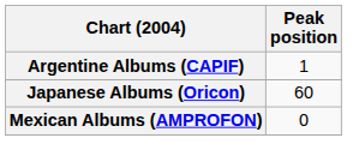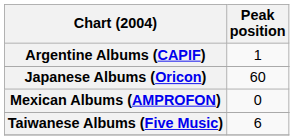 <table class="wikitable sortable plainrowheaders" style="text-align:center">
 <tr>
 <th scope="col">Chart (2004)</th>
 <th scope="col">Peak<br>position</th>
 </tr>
 <tr>
 <th scope="row">Argentine Albums (<a href='#'>CAPIF</a>)</th>
 <td style="text-align:center;">1</td>
 </tr>
 <tr>
 </tr>
 <tr>
 </tr>
 <tr>
 </tr>
 <tr>
 </tr>
 <tr>
 </tr>
 <tr>
 </tr>
 <tr>
 </tr>
 <tr>
 </tr>
 <tr>
 </tr>
 <tr>
 </tr>
 <tr>
 <th scope="row">Japanese Albums (<a href='#'>Oricon</a>)</th>
 <td>60</td>
 </tr>
 <tr>
 <th scope="row">Mexican Albums (<a href='#'>AMPROFON</a>)</th>
 <td>0</td>
 </tr>
 <tr>
 </tr>
 <tr>
 </tr>
 <tr>
 </tr>
 <tr>
 </tr>
 <tr>
 </tr>
 <tr>
 </tr>
 <tr>
 </tr>
 <tr>
+<th scope="row">Taiwanese Albums (<a href='#'>Five Music</a>)</th>
+<td>6</td>
+</tr>
+<tr>
 </tr>
 </table>
